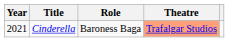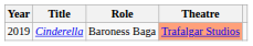 <table class="wikitable">
 <tr>
 <th>Year</th>
 <th>Title</th>
 <th>Role</th>
 <th>Theatre</th>
 <th></th>
 </tr>
 <tr>
-<td>2021</td>
+<td>2019</td>
 <td><em><a href='#'>Cinderella</a></em></td>
 <td>Baroness Baga</td>
 <td style="background: lightsalmon;"><a href='#'>Trafalgar Studios</a></td>
 <td></td>
 </tr>
 </table>
